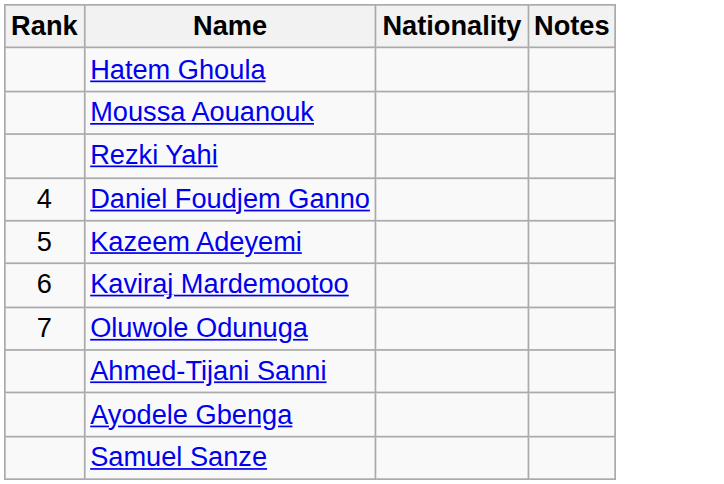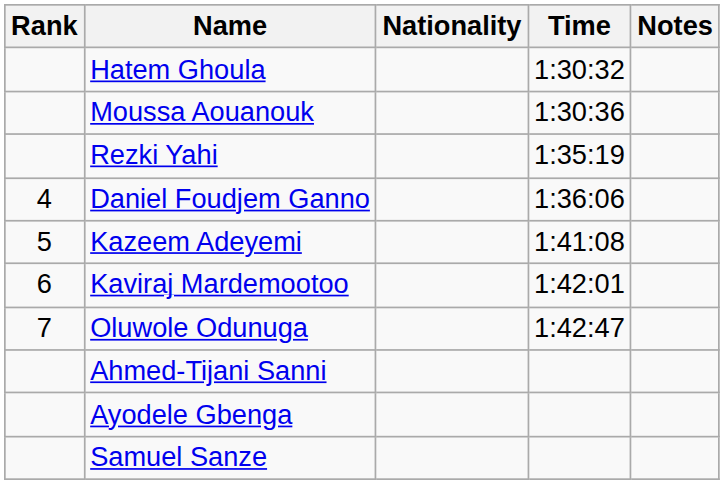 <table class="wikitable sortable" style="text-align:center">
 <tr>
 <th>Rank</th>
 <th>Name</th>
 <th>Nationality</th>
+<th>Time</th>
 <th>Notes</th>
 </tr>
 <tr>
 <td></td>
 <td align=left><a href='#'>Hatem Ghoula</a></td>
 <td align=left></td>
+<td>1:30:32</td>
 <td></td>
 </tr>
 <tr>
 <td></td>
 <td align=left><a href='#'>Moussa Aouanouk</a></td>
 <td align=left></td>
+<td>1:30:36</td>
 <td></td>
 </tr>
 <tr>
 <td></td>
 <td align=left><a href='#'>Rezki Yahi</a></td>
 <td align=left></td>
+<td>1:35:19</td>
 <td></td>
 </tr>
 <tr>
 <td>4</td>
 <td align=left><a href='#'>Daniel Foudjem Ganno</a></td>
 <td align=left></td>
+<td>1:36:06</td>
 <td></td>
 </tr>
 <tr>
 <td>5</td>
 <td align=left><a href='#'>Kazeem Adeyemi</a></td>
 <td align=left></td>
+<td>1:41:08</td>
 <td></td>
 </tr>
 <tr>
 <td>6</td>
 <td align=left><a href='#'>Kaviraj Mardemootoo</a></td>
 <td align=left></td>
+<td>1:42:01</td>
 <td></td>
 </tr>
 <tr>
 <td>7</td>
 <td align=left><a href='#'>Oluwole Odunuga</a></td>
 <td align=left></td>
+<td>1:42:47</td>
 <td></td>
 </tr>
 <tr>
 <td></td>
 <td align=left><a href='#'>Ahmed-Tijani Sanni</a></td>
 <td align=left></td>
 <td></td>
+<td></td>
 </tr>
 <tr>
 <td></td>
 <td align=left><a href='#'>Ayodele Gbenga</a></td>
 <td align=left></td>
+<td></td>
 <td></td>
 </tr>
 <tr>
 <td></td>
 <td align=left><a href='#'>Samuel Sanze</a></td>
 <td align=left></td>
 <td></td>
+<td></td>
 </tr>
 </table>
